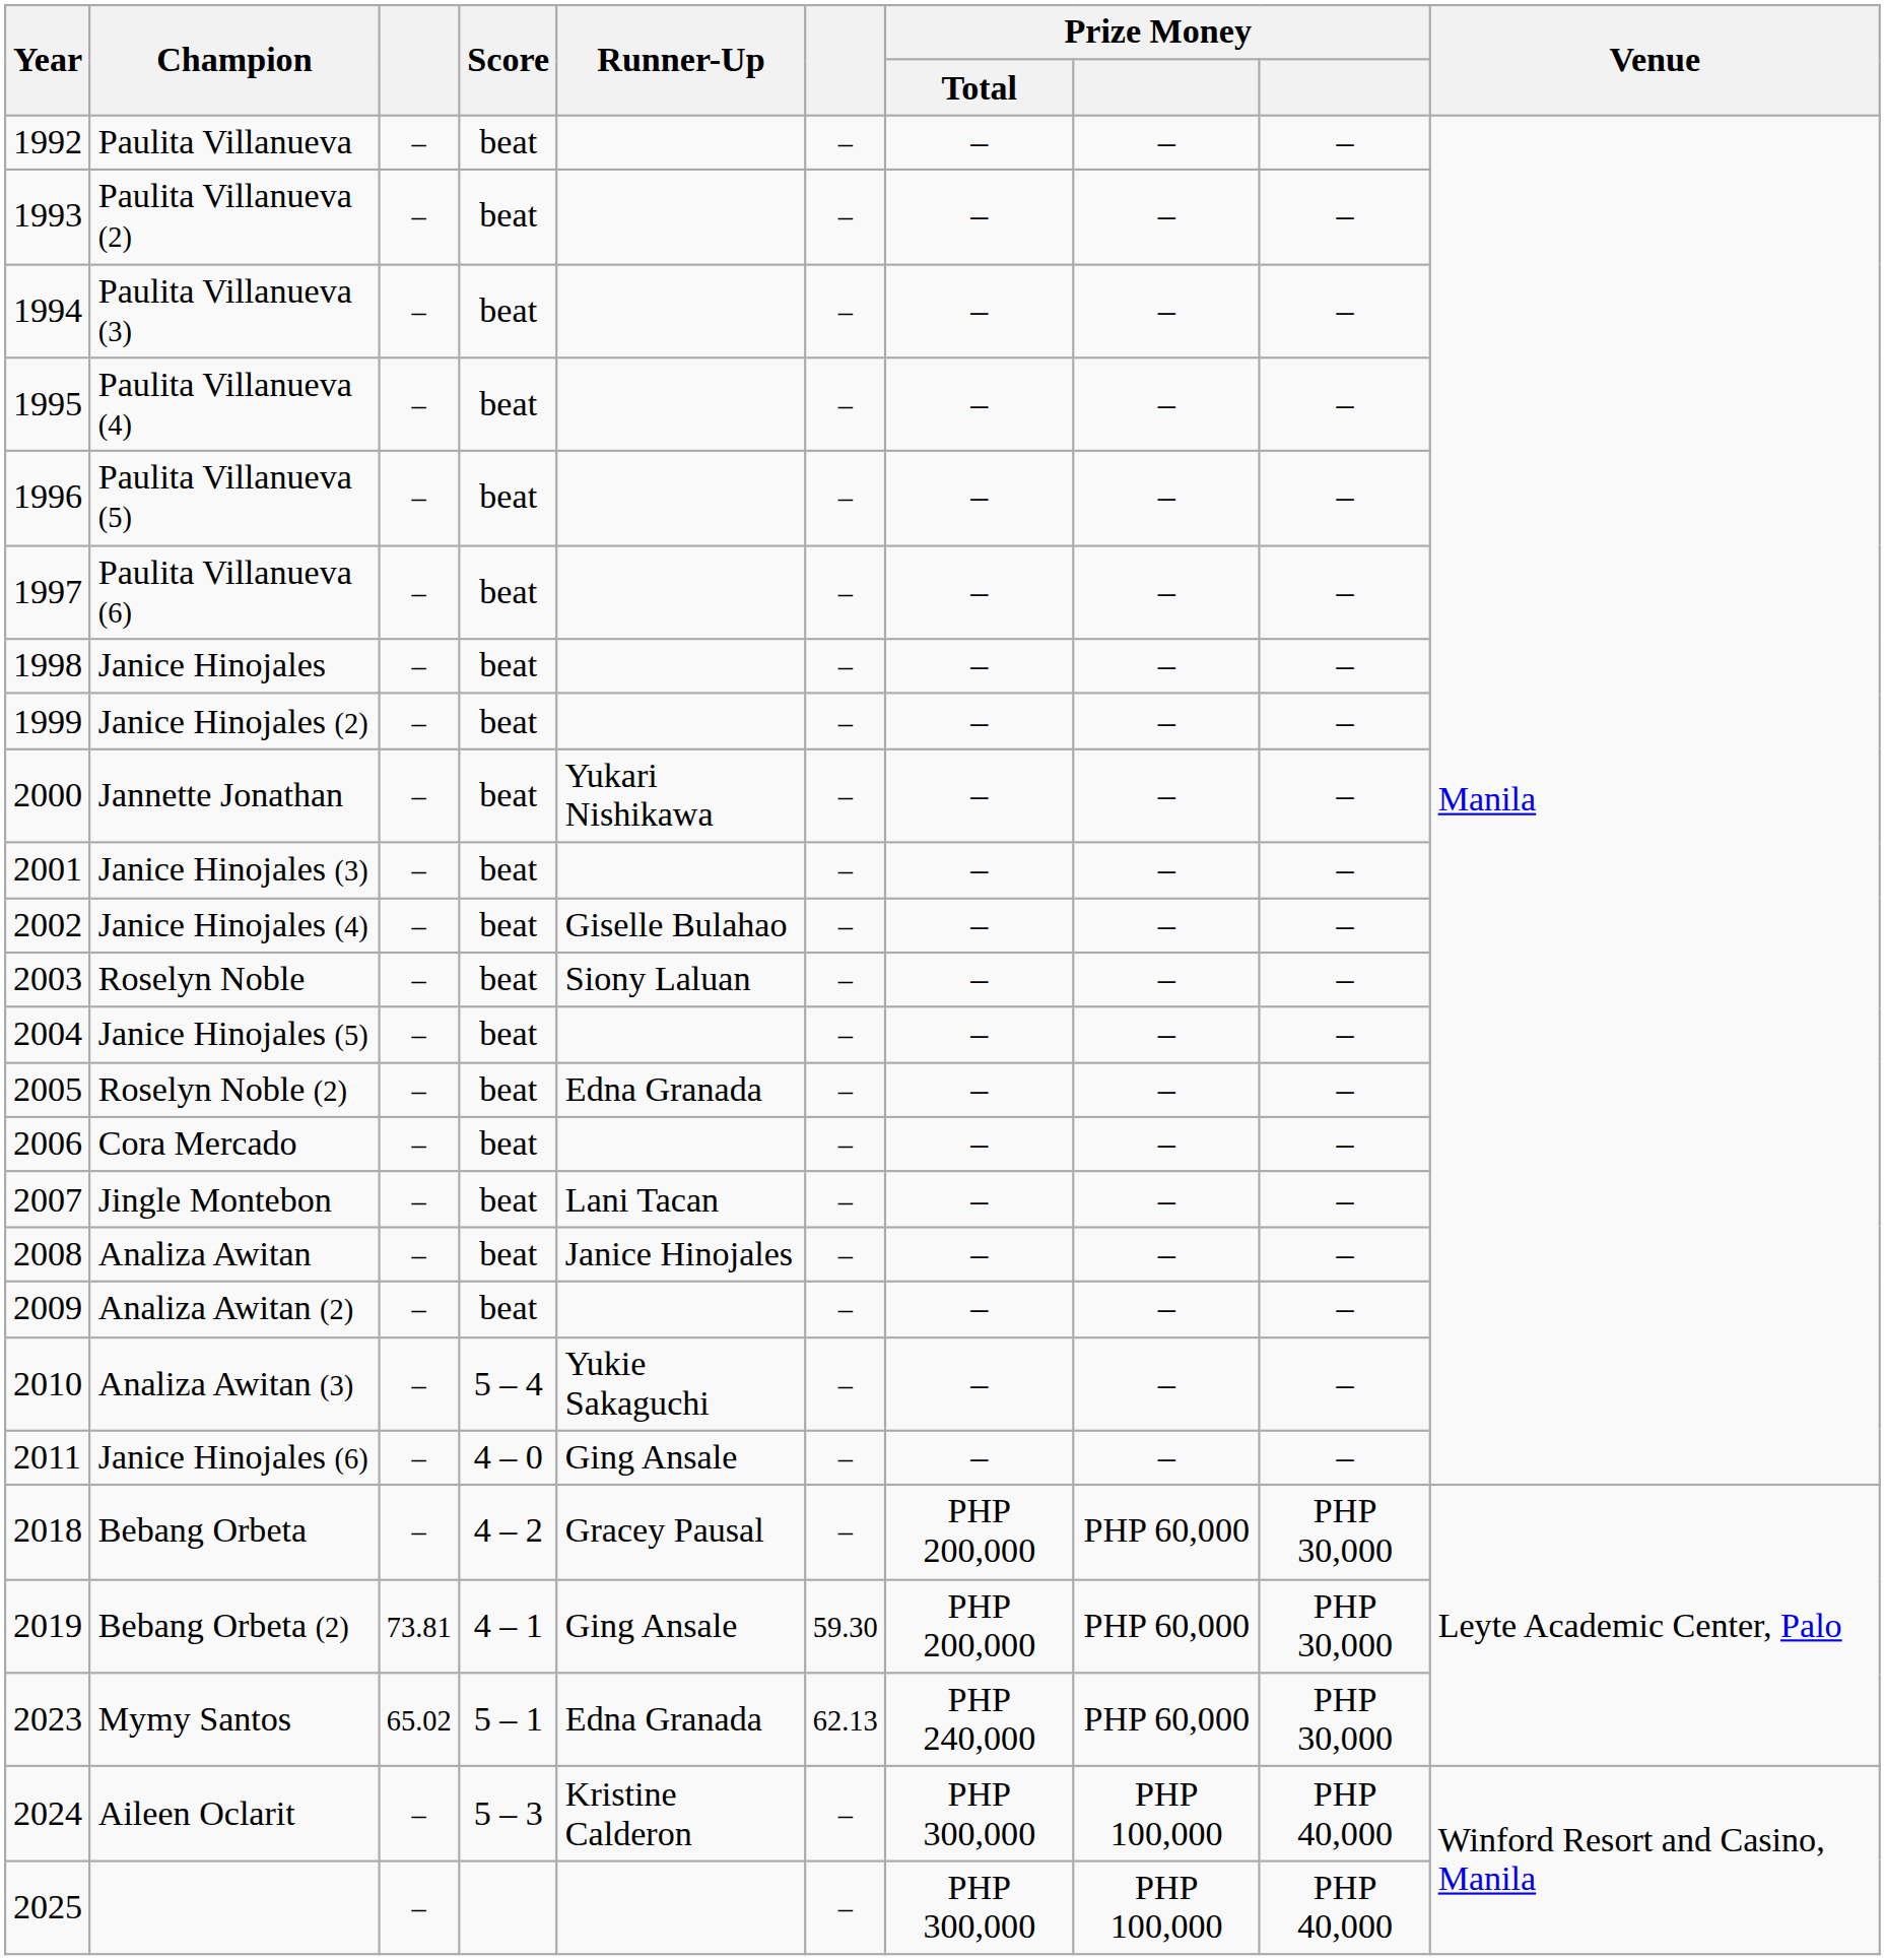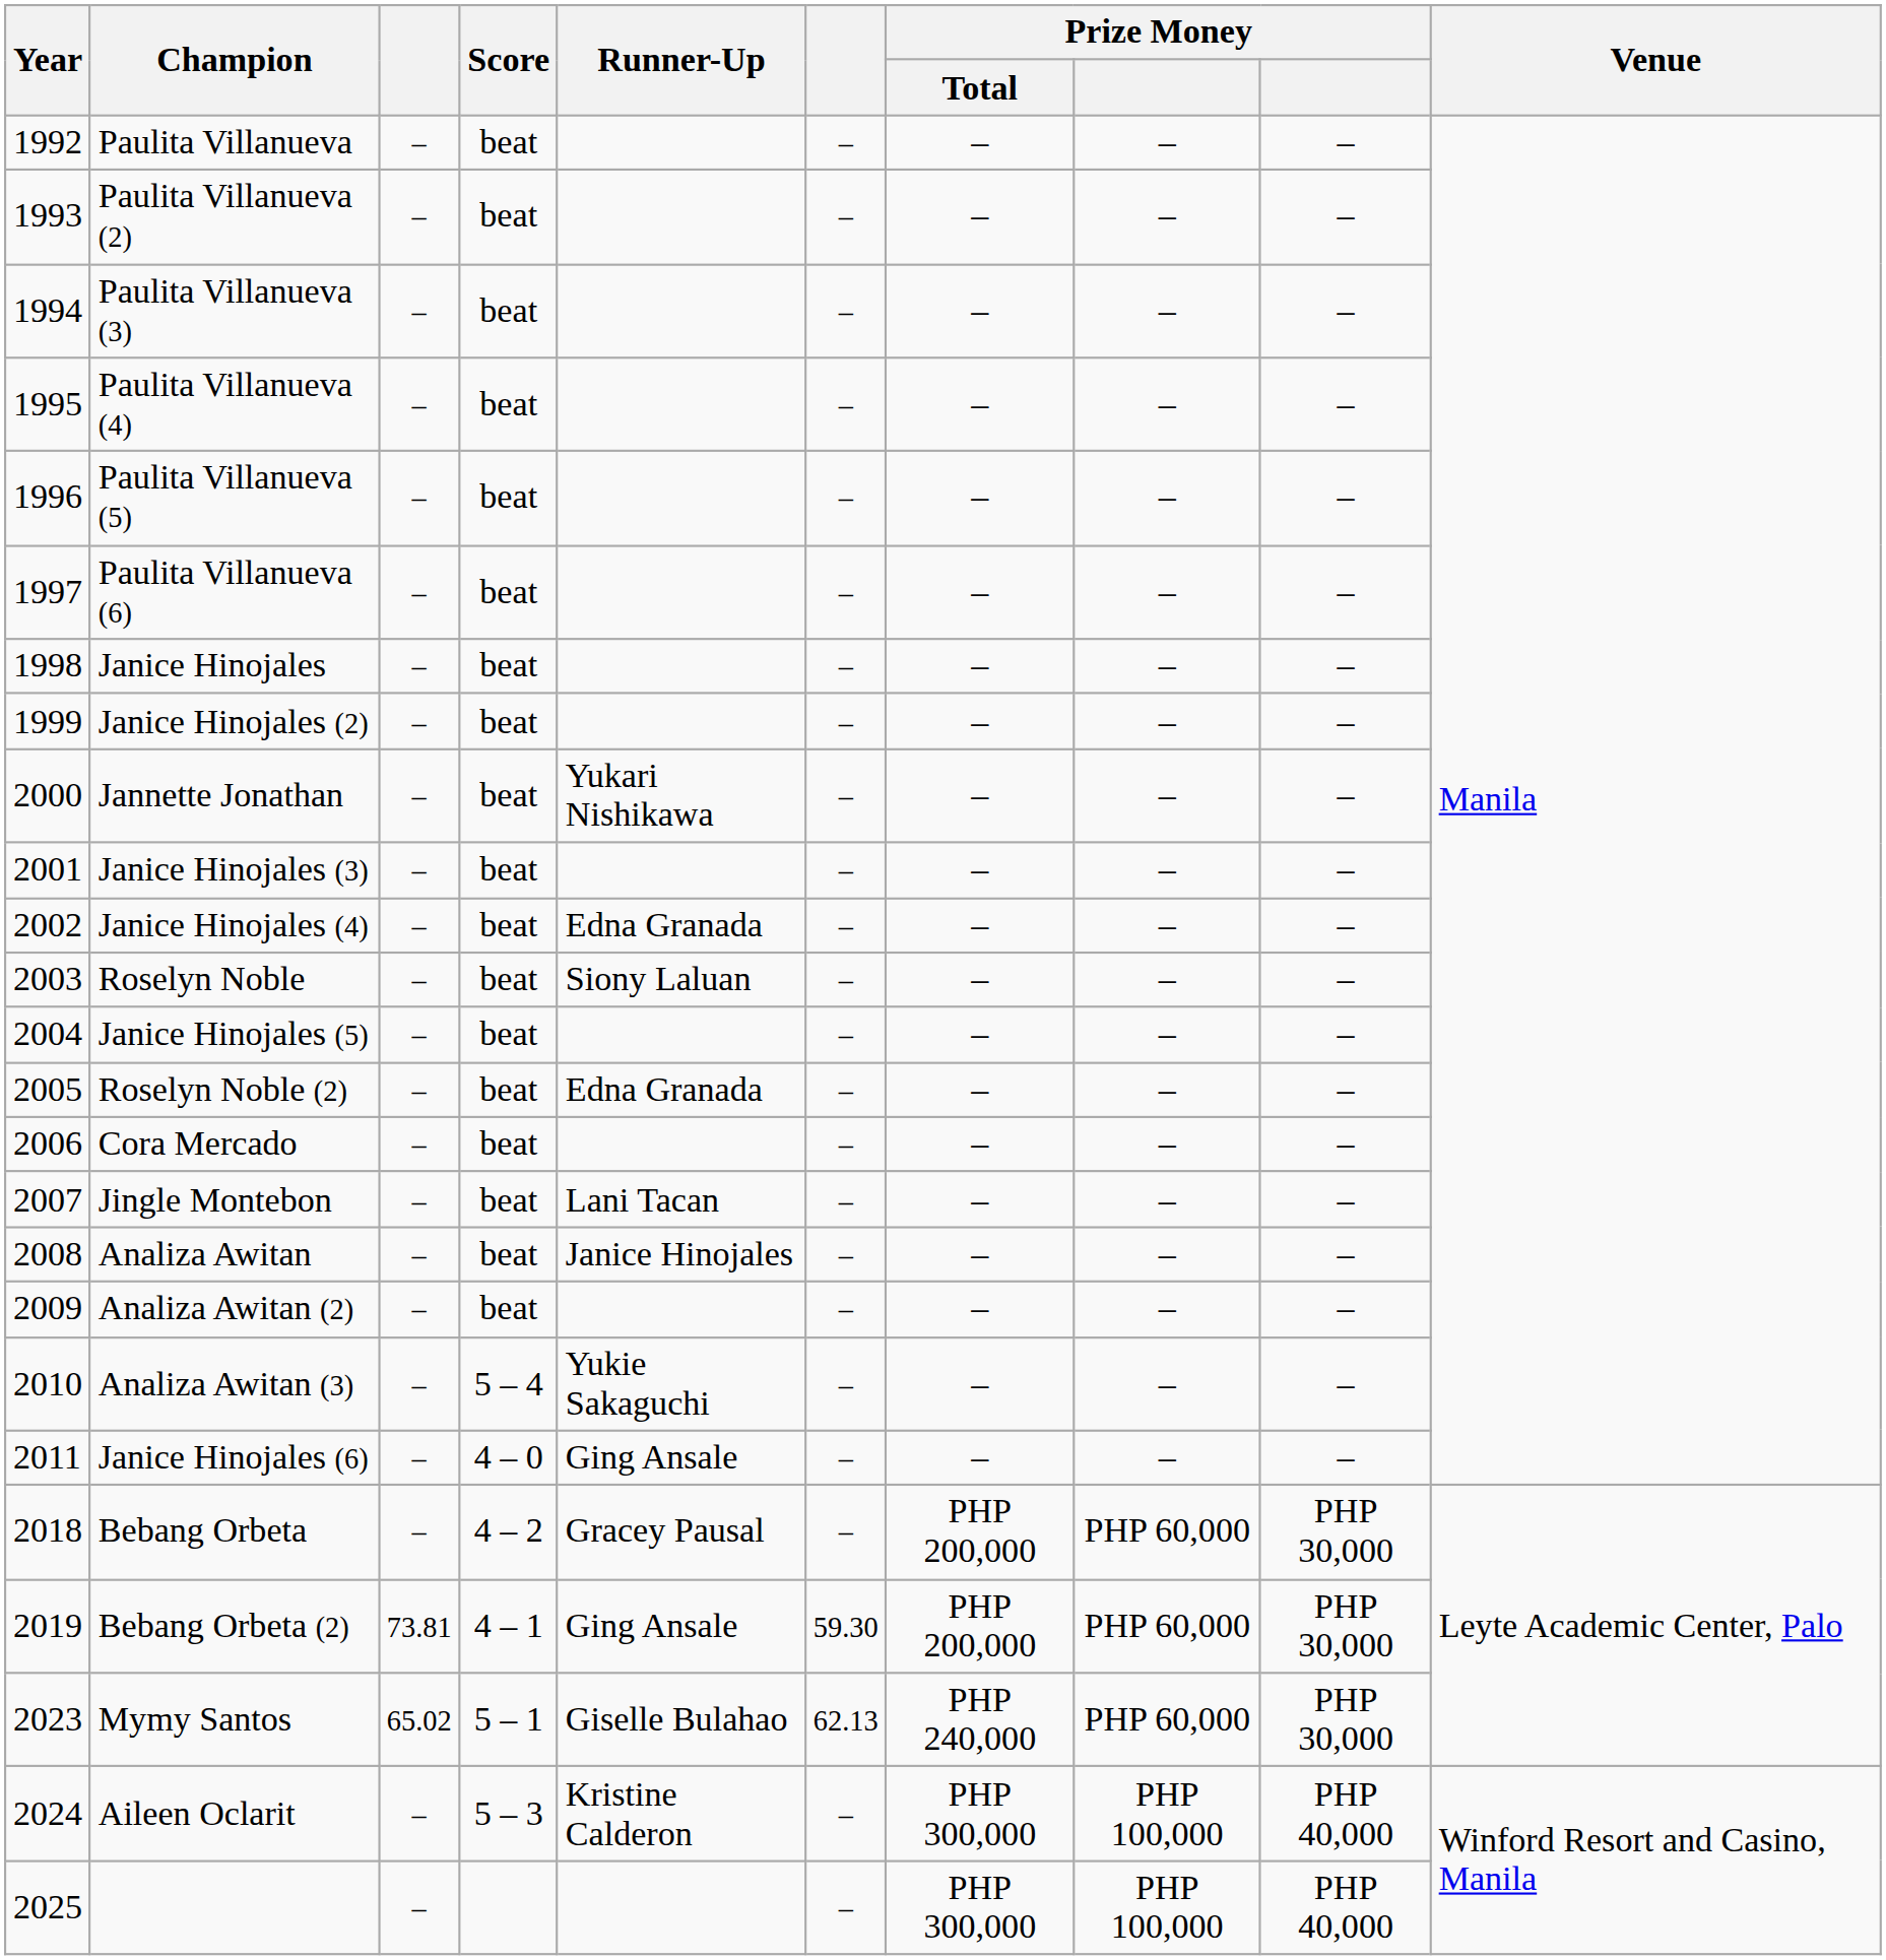 <table class="wikitable sortable">
 <tr>
 <th rowspan=2>Year</th>
 <th rowspan=2>Champion</th>
 <th rowspan=2></th>
 <th rowspan=2>Score</th>
 <th rowspan=2>Runner-Up</th>
 <th rowspan=2></th>
 <th colspan=3>Prize Money</th>
 <th rowspan=2>Venue</th>
 </tr>
 <tr>
 <th>Total</th>
 <th></th>
 <th></th>
 </tr>
 <tr>
 <td>1992</td>
 <td> Paulita Villanueva</td>
 <td align=center><small><span>–</span></small></td>
 <td align=center>beat</td>
 <td></td>
 <td align=center><small><span>–</span></small></td>
 <td align=center>–</td>
 <td align=center>–</td>
 <td align=center>–</td>
 <td rowspan=20><a href='#'>Manila</a></td>
 </tr>
 <tr>
 <td>1993</td>
 <td> Paulita Villanueva <small>(2)</small></td>
 <td align=center><small><span>–</span></small></td>
 <td align=center>beat</td>
 <td></td>
 <td align=center><small><span>–</span></small></td>
 <td align=center>–</td>
 <td align=center>–</td>
 <td align=center>–</td>
 </tr>
 <tr>
 <td>1994</td>
 <td> Paulita Villanueva <small>(3)</small></td>
 <td align=center><small><span>–</span></small></td>
 <td align=center>beat</td>
 <td></td>
 <td align=center><small><span>–</span></small></td>
 <td align=center>–</td>
 <td align=center>–</td>
 <td align=center>–</td>
 </tr>
 <tr>
 <td>1995</td>
 <td> Paulita Villanueva <small>(4)</small></td>
 <td align=center><small><span>–</span></small></td>
 <td align=center>beat</td>
 <td></td>
 <td align=center><small><span>–</span></small></td>
 <td align=center>–</td>
 <td align=center>–</td>
 <td align=center>–</td>
 </tr>
 <tr>
 <td>1996</td>
 <td> Paulita Villanueva <small>(5)</small></td>
 <td align=center><small><span>–</span></small></td>
 <td align=center>beat</td>
 <td></td>
 <td align=center><small><span>–</span></small></td>
 <td align=center>–</td>
 <td align=center>–</td>
 <td align=center>–</td>
 </tr>
 <tr>
 <td>1997</td>
 <td> Paulita Villanueva <small>(6)</small></td>
 <td align=center><small><span>–</span></small></td>
 <td align=center>beat</td>
 <td></td>
 <td align=center><small><span>–</span></small></td>
 <td align=center>–</td>
 <td align=center>–</td>
 <td align=center>–</td>
 </tr>
 <tr>
 <td>1998</td>
 <td> Janice Hinojales</td>
 <td align=center><small><span>–</span></small></td>
 <td align=center>beat</td>
 <td></td>
 <td align=center><small><span>–</span></small></td>
 <td align=center>–</td>
 <td align=center>–</td>
 <td align=center>–</td>
 </tr>
 <tr>
 <td>1999</td>
 <td> Janice Hinojales <small>(2)</small></td>
 <td align=center><small><span>–</span></small></td>
 <td align=center>beat</td>
 <td></td>
 <td align=center><small><span>–</span></small></td>
 <td align=center>–</td>
 <td align=center>–</td>
 <td align=center>–</td>
 </tr>
 <tr>
 <td>2000</td>
 <td> Jannette Jonathan</td>
 <td align=center><small><span>–</span></small></td>
 <td align=center>beat</td>
 <td> Yukari Nishikawa</td>
 <td align=center><small><span>–</span></small></td>
 <td align=center>–</td>
 <td align=center>–</td>
 <td align=center>–</td>
 </tr>
 <tr>
 <td>2001</td>
 <td> Janice Hinojales <small>(3)</small></td>
 <td align=center><small><span>–</span></small></td>
 <td align=center>beat</td>
 <td></td>
 <td align=center><small><span>–</span></small></td>
 <td align=center>–</td>
 <td align=center>–</td>
 <td align=center>–</td>
 </tr>
 <tr>
 <td>2002</td>
 <td> Janice Hinojales <small>(4)</small></td>
 <td align=center><small><span>–</span></small></td>
 <td align=center>beat</td>
-<td> Giselle Bulahao</td>
+<td> Edna Granada</td>
 <td align=center><small><span>–</span></small></td>
 <td align=center>–</td>
 <td align=center>–</td>
 <td align=center>–</td>
 </tr>
 <tr>
 <td>2003</td>
 <td> Roselyn Noble</td>
 <td align=center><small><span>–</span></small></td>
 <td align=center>beat</td>
 <td> Siony Laluan</td>
 <td align=center><small><span>–</span></small></td>
 <td align=center>–</td>
 <td align=center>–</td>
 <td align=center>–</td>
 </tr>
 <tr>
 <td>2004</td>
 <td> Janice Hinojales <small>(5)</small></td>
 <td align=center><small><span>–</span></small></td>
 <td align=center>beat</td>
 <td></td>
 <td align=center><small><span>–</span></small></td>
 <td align=center>–</td>
 <td align=center>–</td>
 <td align=center>–</td>
 </tr>
 <tr>
 <td>2005</td>
 <td> Roselyn Noble <small>(2)</small></td>
 <td align=center><small><span>–</span></small></td>
 <td align=center>beat</td>
 <td> Edna Granada</td>
 <td align=center><small><span>–</span></small></td>
 <td align=center>–</td>
 <td align=center>–</td>
 <td align=center>–</td>
 </tr>
 <tr>
 <td>2006</td>
 <td> Cora Mercado</td>
 <td align=center><small><span>–</span></small></td>
 <td align=center>beat</td>
 <td></td>
 <td align=center><small><span>–</span></small></td>
 <td align=center>–</td>
 <td align=center>–</td>
 <td align=center>–</td>
 </tr>
 <tr>
 <td>2007</td>
 <td> Jingle Montebon</td>
 <td align=center><small><span>–</span></small></td>
 <td align=center>beat</td>
 <td> Lani Tacan</td>
 <td align=center><small><span>–</span></small></td>
 <td align=center>–</td>
 <td align=center>–</td>
 <td align=center>–</td>
 </tr>
 <tr>
 <td>2008</td>
 <td> Analiza Awitan</td>
 <td align=center><small><span>–</span></small></td>
 <td align=center>beat</td>
 <td> Janice Hinojales</td>
 <td align=center><small><span>–</span></small></td>
 <td align=center>–</td>
 <td align=center>–</td>
 <td align=center>–</td>
 </tr>
 <tr>
 <td>2009</td>
 <td> Analiza Awitan <small>(2)</small></td>
 <td align=center><small><span>–</span></small></td>
 <td align=center>beat</td>
 <td></td>
 <td align=center><small><span>–</span></small></td>
 <td align=center>–</td>
 <td align=center>–</td>
 <td align=center>–</td>
 </tr>
 <tr>
 <td>2010</td>
 <td> Analiza Awitan <small>(3)</small></td>
 <td align=center><small><span>–</span></small></td>
 <td align=center>5 – 4</td>
 <td> Yukie Sakaguchi</td>
 <td align=center><small><span>–</span></small></td>
 <td align=center>–</td>
 <td align=center>–</td>
 <td align=center>–</td>
 </tr>
 <tr>
 <td>2011</td>
 <td> Janice Hinojales <small>(6)</small></td>
 <td align=center><small><span>–</span></small></td>
 <td align=center>4 – 0</td>
 <td> Ging Ansale</td>
 <td align=center><small><span>–</span></small></td>
 <td align=center>–</td>
 <td align=center>–</td>
 <td align=center>–</td>
 </tr>
 <tr>
 <td>2018</td>
 <td> Bebang Orbeta</td>
 <td align=center><small><span>–</span></small></td>
 <td align=center>4 – 2</td>
 <td> Gracey Pausal</td>
 <td align=center><small><span>–</span></small></td>
 <td align=center>PHP 200,000</td>
 <td align=center>PHP 60,000</td>
 <td align=center>PHP 30,000</td>
 <td rowspan=3>Leyte Academic Center, <a href='#'>Palo</a></td>
 </tr>
 <tr>
 <td>2019</td>
 <td> Bebang Orbeta <small>(2)</small></td>
 <td align=center><small><span>73.81</span></small></td>
 <td align=center>4 – 1</td>
 <td> Ging Ansale</td>
 <td align=center><small><span>59.30</span></small></td>
 <td align=center>PHP 200,000</td>
 <td align=center>PHP 60,000</td>
 <td align=center>PHP 30,000</td>
 </tr>
 <tr>
 <td>2023</td>
 <td> Mymy Santos</td>
 <td align=center><small><span>65.02</span></small></td>
 <td align=center>5 – 1</td>
-<td> Edna Granada</td>
+<td> Giselle Bulahao</td>
 <td align=center><small><span>62.13</span></small></td>
 <td align=center>PHP 240,000</td>
 <td align=center>PHP 60,000</td>
 <td align=center>PHP 30,000</td>
 </tr>
 <tr>
 <td>2024</td>
 <td> Aileen Oclarit</td>
 <td align=center><small><span>–</span></small></td>
 <td align=center>5 – 3</td>
 <td> Kristine Calderon</td>
 <td align=center><small><span>–</span></small></td>
 <td align=center>PHP 300,000</td>
 <td align=center>PHP 100,000</td>
 <td align=center>PHP 40,000</td>
 <td rowspan=2>Winford Resort and Casino, <a href='#'>Manila</a></td>
 </tr>
 <tr>
 <td>2025</td>
 <td></td>
 <td align=center><small><span>–</span></small></td>
 <td align=center></td>
 <td></td>
 <td align=center><small><span>–</span></small></td>
 <td align=center>PHP 300,000</td>
 <td align=center>PHP 100,000</td>
 <td align=center>PHP 40,000</td>
 </tr>
 </table>
